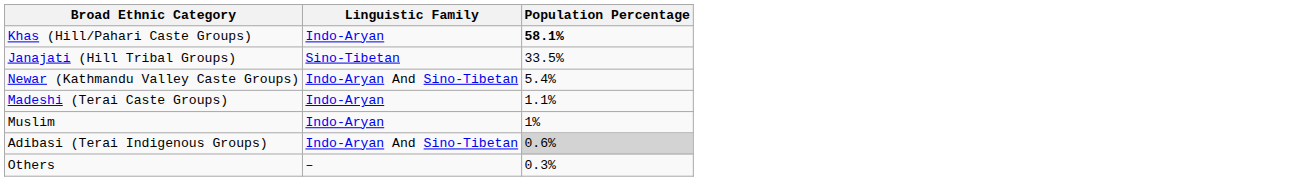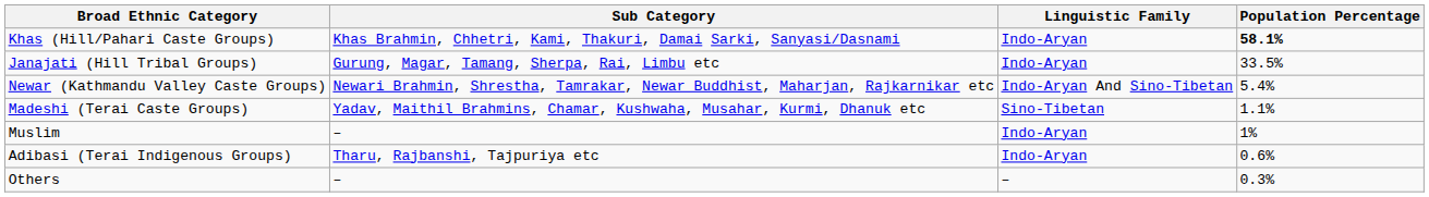 <table class="wikitable sortable static-row-numbers static-row-header-text">
 <tr>
 <th>Broad Ethnic Category</th>
+<th>Sub Category</th>
 <th>Linguistic Family</th>
 <th>Population Percentage</th>
 </tr>
 <tr>
 <td><a href='#'>Khas</a> (Hill/Pahari Caste Groups)</td>
+<td><a href='#'>Khas Brahmin</a>, <a href='#'>Chhetri</a>, <a href='#'>Kami</a>, <a href='#'>Thakuri</a>, <a href='#'>Damai</a> <a href='#'>Sarki</a>, <a href='#'>Sanyasi/Dasnami</a></td>
 <td><a href='#'>Indo-Aryan</a></td>
 <td><strong>58.1%</strong></td>
 </tr>
 <tr>
 <td><a href='#'>Janajati</a>   (Hill Tribal Groups)</td>
-<td><a href='#'>Sino-Tibetan</a></td>
+<td><a href='#'>Gurung</a>, <a href='#'>Magar</a>, <a href='#'>Tamang</a>, <a href='#'>Sherpa</a>, <a href='#'>Rai</a>, <a href='#'>Limbu</a> etc</td>
+<td><a href='#'>Indo-Aryan</a></td>
 <td>33.5%</td>
 </tr>
 <tr>
 <td><a href='#'>Newar</a> (Kathmandu Valley Caste Groups)</td>
+<td><a href='#'>Newari Brahmin</a>, <a href='#'>Shrestha</a>, <a href='#'>Tamrakar</a>, <a href='#'>Newar Buddhist</a>, <a href='#'>Maharjan</a>, <a href='#'>Rajkarnikar</a> etc</td>
 <td><a href='#'>Indo-Aryan</a> And <a href='#'>Sino-Tibetan</a></td>
 <td>5.4%</td>
 </tr>
 <tr>
 <td><a href='#'>Madeshi</a>  (Terai Caste Groups)</td>
-<td><a href='#'>Indo-Aryan</a></td>
+<td><a href='#'>Yadav</a>, <a href='#'>Maithil Brahmins</a>, <a href='#'>Chamar</a>, <a href='#'>Kushwaha</a>, <a href='#'>Musahar</a>, <a href='#'>Kurmi</a>, <a href='#'>Dhanuk</a> etc</td>
+<td><a href='#'>Sino-Tibetan</a></td>
 <td>1.1%</td>
 </tr>
 <tr>
 <td>Muslim</td>
+<td>–</td>
 <td><a href='#'>Indo-Aryan</a></td>
 <td>1%</td>
 </tr>
 <tr>
 <td>Adibasi  (Terai Indigenous Groups)</td>
-<td><a href='#'>Indo-Aryan</a> And <a href='#'>Sino-Tibetan</a></td>
-<td style="background: lightgrey;">0.6%</td>
+<td><a href='#'>Tharu</a>, <a href='#'>Rajbanshi</a>, Tajpuriya etc</td>
+<td><a href='#'>Indo-Aryan</a></td>
+<td>0.6%</td>
 </tr>
 <tr>
 <td>Others</td>
 <td>–</td>
+<td>–</td>
 <td>0.3%</td>
 </tr>
 </table>
